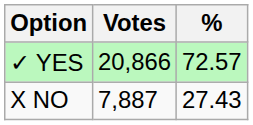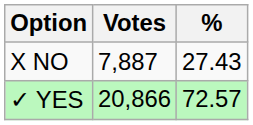 <table class="wikitable">
 <tr>
 <th>Option</th>
 <th>Votes</th>
 <th>%</th>
 </tr>
 <tr>
+<td>X NO</td>
+<td>7,887</td>
+<td>27.43</td>
+</tr>
+<tr>
 <td style=background:#bbf8be>✓ YES</td>
 <td style=background:#bbf8be>20,866</td>
 <td style=background:#bbf8be>72.57</td>
 </tr>
-<tr>
-<td>X NO</td>
-<td>7,887</td>
-<td>27.43</td>
-</tr>
 </table>
